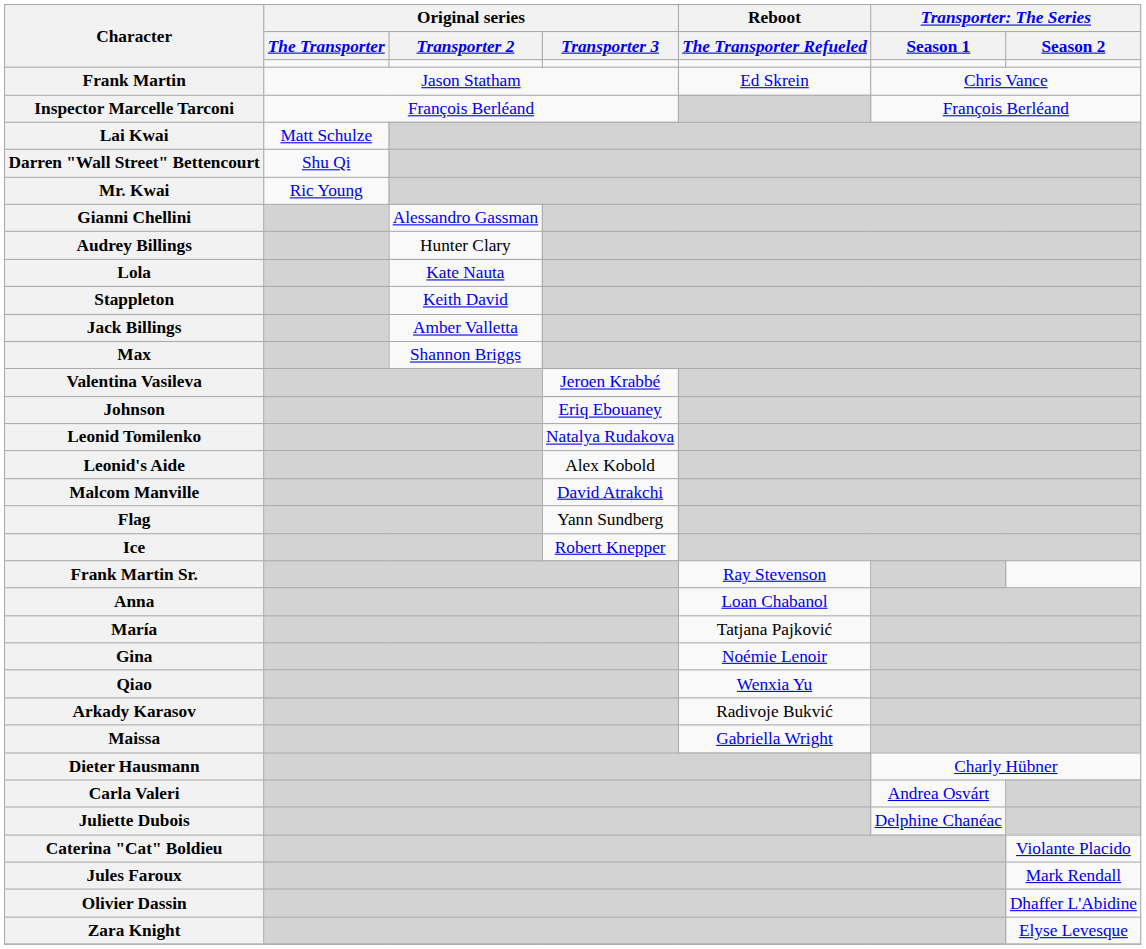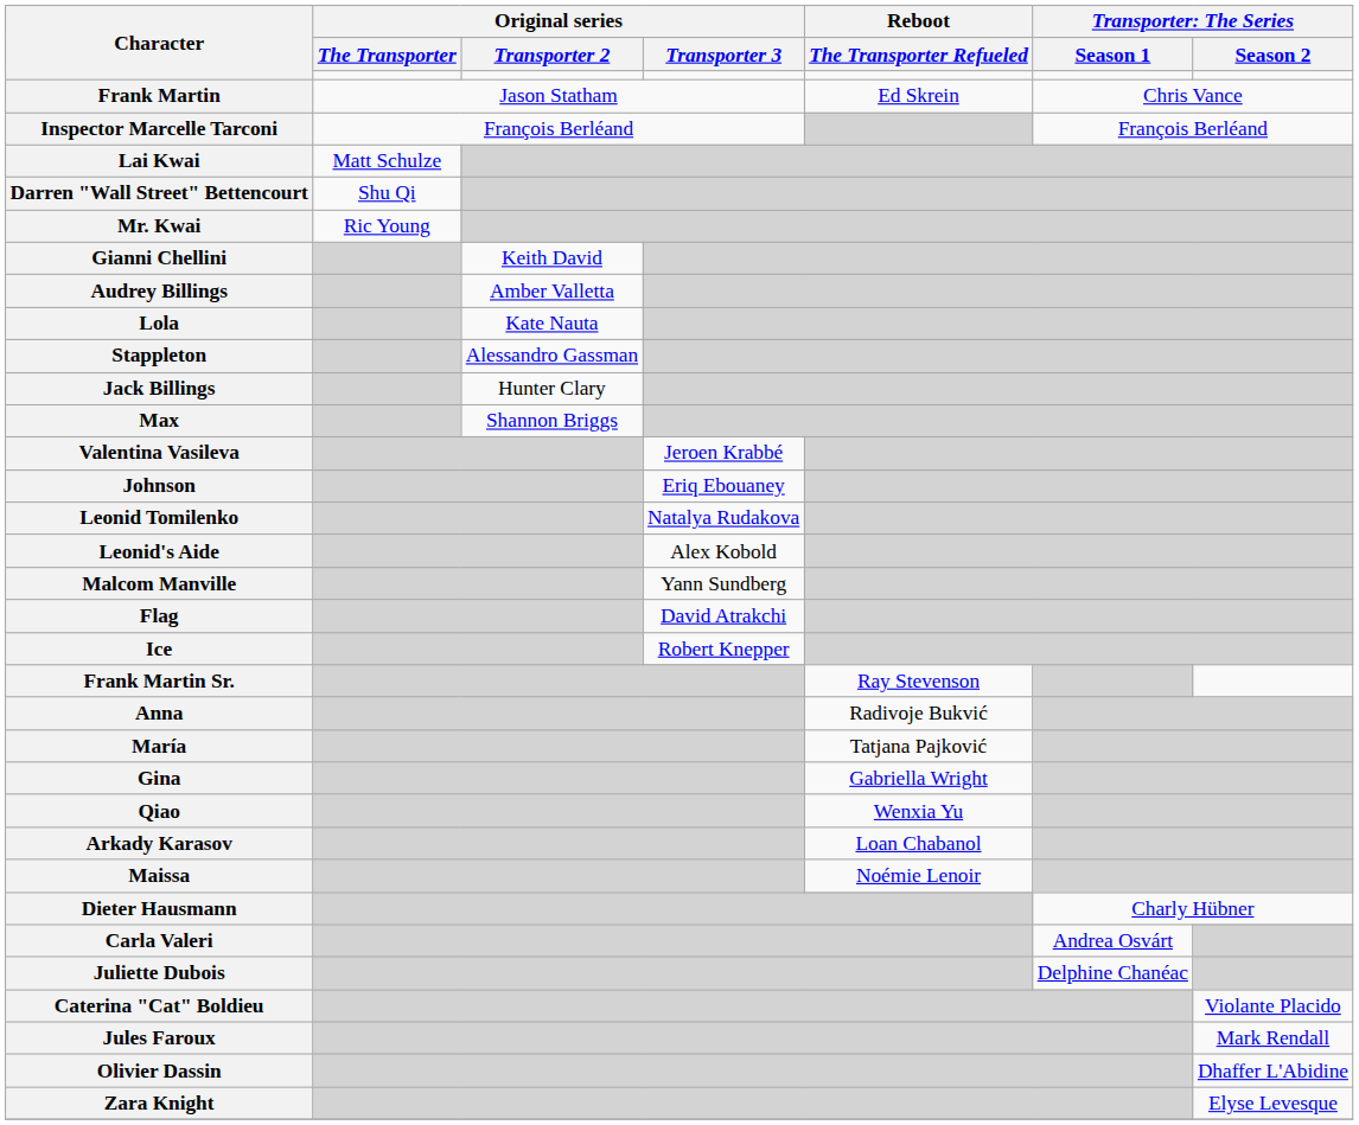 <table class="wikitable" style="text-align:center">
 <tr>
 <th rowspan="3">Character</th>
 <th colspan="3">Original series</th>
 <th>Reboot</th>
 <th colspan="2"><em><a href='#'>Transporter: The Series</a></em></th>
 </tr>
 <tr>
 <th><em><a href='#'>The Transporter</a></em></th>
 <th><em><a href='#'>Transporter 2</a></em></th>
 <th><em><a href='#'>Transporter 3</a></em></th>
 <th><em><a href='#'>The Transporter Refueled</a></em></th>
 <th><a href='#'>Season 1</a></th>
 <th><a href='#'>Season 2</a></th>
 </tr>
 <tr>
 <td></td>
 <td></td>
 <td></td>
 <td></td>
 <td></td>
 <td></td>
 </tr>
 <tr>
 <th>Frank Martin<br></th>
 <td colspan="3"><a href='#'>Jason Statham</a></td>
 <td><a href='#'>Ed Skrein</a></td>
 <td colspan="2"><a href='#'>Chris Vance</a></td>
 </tr>
 <tr>
 <th>Inspector Marcelle Tarconi</th>
 <td colspan="3"><a href='#'>François Berléand</a></td>
 <td colspan="1" style="background:lightgrey;"> </td>
 <td colspan="2"><a href='#'>François Berléand</a></td>
 </tr>
 <tr>
 <th>Lai Kwai</th>
 <td><a href='#'>Matt Schulze</a></td>
 <td colspan="5" style="background:lightgrey;"> </td>
 </tr>
 <tr>
 <th>Darren "Wall Street" Bettencourt</th>
 <td><a href='#'>Shu Qi</a></td>
 <td colspan="5" style="background:lightgrey;"> </td>
 </tr>
 <tr>
 <th>Mr. Kwai</th>
 <td><a href='#'>Ric Young</a></td>
 <td colspan="5" style="background:lightgrey;"> </td>
 </tr>
 <tr>
 <th>Gianni Chellini</th>
 <td style="background:lightgrey;"> </td>
-<td><a href='#'>Alessandro Gassman</a></td>
+<td><a href='#'>Keith David</a></td>
 <td colspan="4" style="background:lightgrey;"> </td>
 </tr>
 <tr>
 <th>Audrey Billings</th>
 <td style="background:lightgrey;"> </td>
-<td>Hunter Clary</td>
+<td><a href='#'>Amber Valletta</a></td>
 <td colspan="4" style="background:lightgrey;"> </td>
 </tr>
 <tr>
 <th>Lola</th>
 <td style="background:lightgrey;"> </td>
 <td><a href='#'>Kate Nauta</a></td>
 <td colspan="4" style="background:lightgrey;"> </td>
 </tr>
 <tr>
 <th>Stappleton</th>
 <td style="background:lightgrey;"> </td>
-<td><a href='#'>Keith David</a></td>
+<td><a href='#'>Alessandro Gassman</a></td>
 <td colspan="4" style="background:lightgrey;"> </td>
 </tr>
 <tr>
 <th>Jack Billings</th>
 <td style="background:lightgrey;"> </td>
-<td><a href='#'>Amber Valletta</a></td>
+<td>Hunter Clary</td>
 <td colspan="4" style="background:lightgrey;"> </td>
 </tr>
 <tr>
 <th>Max</th>
 <td style="background:lightgrey;"> </td>
 <td><a href='#'>Shannon Briggs</a></td>
 <td colspan="4" style="background:lightgrey;"> </td>
 </tr>
 <tr>
 <th>Valentina Vasileva</th>
 <td colspan="2" style="background:lightgrey;"> </td>
 <td><a href='#'>Jeroen Krabbé</a></td>
 <td colspan="3" style="background:lightgrey;"> </td>
 </tr>
 <tr>
 <th>Johnson</th>
 <td colspan="2" style="background:lightgrey;"> </td>
 <td><a href='#'>Eriq Ebouaney</a></td>
 <td colspan="3" style="background:lightgrey;"> </td>
 </tr>
 <tr>
 <th>Leonid Tomilenko</th>
 <td colspan="2" style="background:lightgrey;"> </td>
 <td><a href='#'>Natalya Rudakova</a></td>
 <td colspan="3" style="background:lightgrey;"> </td>
 </tr>
 <tr>
 <th>Leonid's Aide</th>
 <td colspan="2" style="background:lightgrey;"> </td>
 <td>Alex Kobold</td>
 <td colspan="3" style="background:lightgrey;"> </td>
 </tr>
 <tr>
 <th>Malcom Manville</th>
 <td colspan="2" style="background:lightgrey;"> </td>
-<td><a href='#'>David Atrakchi</a></td>
+<td>Yann Sundberg</td>
 <td colspan="3" style="background:lightgrey;"> </td>
 </tr>
 <tr>
 <th>Flag</th>
 <td colspan="2" style="background:lightgrey;"> </td>
-<td>Yann Sundberg</td>
+<td><a href='#'>David Atrakchi</a></td>
 <td colspan="3" style="background:lightgrey;"> </td>
 </tr>
 <tr>
 <th>Ice</th>
 <td colspan="2" style="background:lightgrey;"> </td>
 <td><a href='#'>Robert Knepper</a></td>
 <td colspan="3" style="background:lightgrey;"> </td>
 </tr>
 <tr>
 <th>Frank Martin Sr.</th>
 <td colspan="3" style="background:lightgrey;"> </td>
 <td><a href='#'>Ray Stevenson</a></td>
 <td style="background:lightgrey;"> </td>
 <td></td>
 </tr>
 <tr>
 <th>Anna</th>
 <td colspan="3" style="background:lightgrey;"> </td>
-<td><a href='#'>Loan Chabanol</a></td>
+<td>Radivoje Bukvić</td>
 <td colspan="2" style="background:lightgrey;"> </td>
 </tr>
 <tr>
 <th>María</th>
 <td colspan="3" style="background:lightgrey;"> </td>
 <td>Tatjana Pajković</td>
 <td colspan="2" style="background:lightgrey;"> </td>
 </tr>
 <tr>
 <th>Gina</th>
 <td colspan="3" style="background:lightgrey;"> </td>
-<td><a href='#'>Noémie Lenoir</a></td>
+<td><a href='#'>Gabriella Wright</a></td>
 <td colspan="2" style="background:lightgrey;"> </td>
 </tr>
 <tr>
 <th>Qiao</th>
 <td colspan="3" style="background:lightgrey;"> </td>
 <td><a href='#'>Wenxia Yu</a></td>
 <td colspan="2" style="background:lightgrey;"> </td>
 </tr>
 <tr>
 <th>Arkady Karasov</th>
 <td colspan="3" style="background:lightgrey;"> </td>
-<td>Radivoje Bukvić</td>
+<td><a href='#'>Loan Chabanol</a></td>
 <td colspan="2" style="background:lightgrey;"> </td>
 </tr>
 <tr>
 <th>Maissa</th>
 <td colspan="3" style="background:lightgrey;"> </td>
-<td><a href='#'>Gabriella Wright</a></td>
+<td><a href='#'>Noémie Lenoir</a></td>
 <td colspan="2" style="background:lightgrey;"> </td>
 </tr>
 <tr>
 <th>Dieter Hausmann</th>
 <td colspan="4" style="background:lightgrey;"> </td>
 <td colspan="2"><a href='#'>Charly Hübner</a></td>
 </tr>
 <tr>
 <th>Carla Valeri</th>
 <td colspan="4" style="background:lightgrey;"> </td>
 <td><a href='#'>Andrea Osvárt</a></td>
 <td colspan="1" style="background:lightgrey;"> </td>
 </tr>
 <tr>
 <th>Juliette Dubois</th>
 <td colspan="4" style="background:lightgrey;"> </td>
 <td><a href='#'>Delphine Chanéac</a></td>
 <td colspan="1" style="background:lightgrey;"> </td>
 </tr>
 <tr>
 <th>Caterina "Cat" Boldieu</th>
 <td colspan="5" style="background:lightgrey;"> </td>
 <td><a href='#'>Violante Placido</a></td>
 </tr>
 <tr>
 <th>Jules Faroux</th>
 <td colspan="5" style="background:lightgrey;"> </td>
 <td><a href='#'>Mark Rendall</a></td>
 </tr>
 <tr>
 <th>Olivier Dassin</th>
 <td colspan="5" style="background:lightgrey;"> </td>
 <td><a href='#'>Dhaffer L'Abidine</a></td>
 </tr>
 <tr>
 <th>Zara Knight</th>
 <td colspan="5" style="background:lightgrey;"> </td>
 <td><a href='#'>Elyse Levesque</a></td>
 </tr>
 <tr>
 </tr>
 </table>
